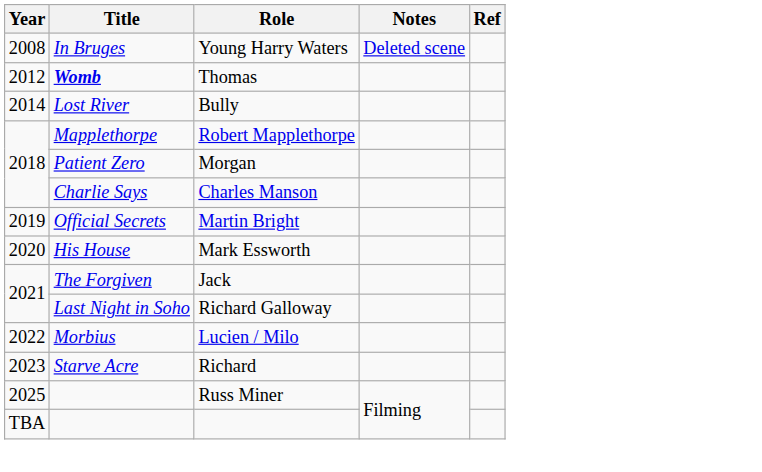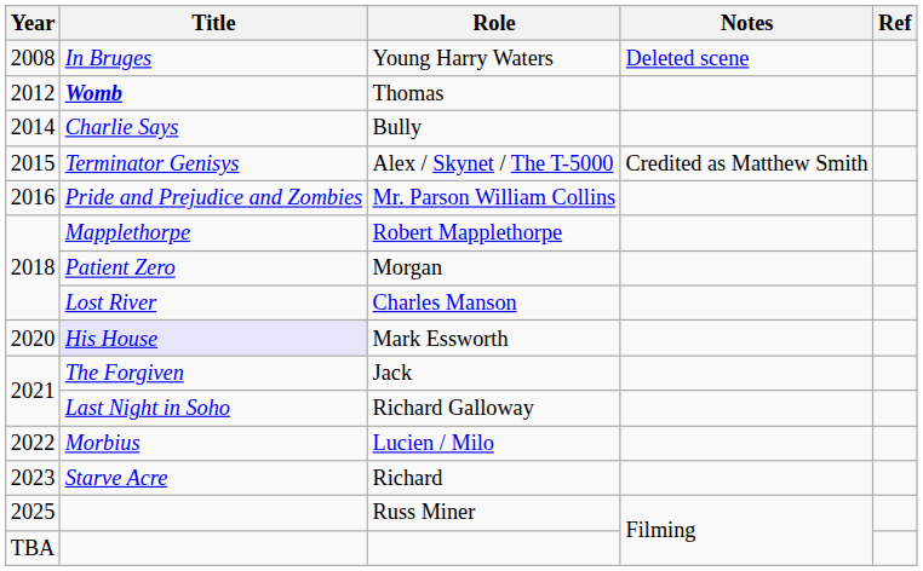 <table class="wikitable sortable">
 <tr>
 <th>Year</th>
 <th>Title</th>
 <th>Role</th>
 <th class="unsortable">Notes</th>
 <th>Ref</th>
 </tr>
 <tr>
 <td>2008</td>
 <td><em><a href='#'>In Bruges</a></em></td>
 <td>Young Harry Waters</td>
 <td><a href='#'>Deleted scene</a></td>
 <td></td>
 </tr>
 <tr>
 <td>2012</td>
 <td><strong><em><a href='#'>Womb</a></em></strong></td>
 <td>Thomas</td>
 <td></td>
 <td></td>
 </tr>
 <tr>
 <td>2014</td>
-<td><em><a href='#'>Lost River</a></em></td>
+<td><em><a href='#'>Charlie Says</a></em></td>
 <td>Bully</td>
+<td></td>
+<td></td>
+</tr>
+<tr>
+<td>2015</td>
+<td><em><a href='#'>Terminator Genisys</a></em></td>
+<td>Alex / <a href='#'>Skynet</a> / <a href='#'>The T-5000</a></td>
+<td>Credited as Matthew Smith</td>
+<td></td>
+</tr>
+<tr>
+<td>2016</td>
+<td><em><a href='#'>Pride and Prejudice and Zombies</a></em></td>
+<td><a href='#'>Mr. Parson William Collins</a></td>
 <td></td>
 <td></td>
 </tr>
 <tr>
 <td rowspan="3">2018</td>
 <td><em><a href='#'>Mapplethorpe</a></em></td>
 <td><a href='#'>Robert Mapplethorpe</a></td>
 <td></td>
 <td></td>
 </tr>
 <tr>
 <td><em><a href='#'>Patient Zero</a></em></td>
 <td>Morgan</td>
 <td></td>
 <td></td>
 </tr>
 <tr>
-<td><em><a href='#'>Charlie Says</a></em></td>
+<td><em><a href='#'>Lost River</a></em></td>
 <td><a href='#'>Charles Manson</a></td>
 <td></td>
 <td></td>
 </tr>
 <tr>
-<td>2019</td>
-<td><em><a href='#'>Official Secrets</a></em></td>
-<td><a href='#'>Martin Bright</a></td>
-<td></td>
-<td></td>
-</tr>
-<tr>
 <td>2020</td>
-<td><em><a href='#'>His House</a></em></td>
+<td style="background: lavender;"><em><a href='#'>His House</a></em></td>
 <td>Mark Essworth</td>
 <td></td>
 <td></td>
 </tr>
 <tr>
 <td rowspan="2">2021</td>
 <td><em><a href='#'>The Forgiven</a></em></td>
 <td>Jack</td>
 <td></td>
 <td></td>
 </tr>
 <tr>
 <td><em><a href='#'>Last Night in Soho</a></em></td>
 <td>Richard Galloway</td>
 <td></td>
 <td></td>
 </tr>
 <tr>
 <td>2022</td>
 <td><em><a href='#'>Morbius</a></em></td>
 <td><a href='#'>Lucien / Milo</a></td>
 <td></td>
 <td></td>
 </tr>
 <tr>
 <td>2023</td>
 <td><em><a href='#'>Starve Acre</a></em></td>
 <td>Richard</td>
 <td></td>
 <td></td>
 </tr>
 <tr>
 <td>2025</td>
 <td></td>
 <td>Russ Miner</td>
 <td rowspan="2">Filming</td>
 <td></td>
 </tr>
 <tr>
 <td>TBA</td>
 <td></td>
 <td></td>
 <td></td>
 </tr>
 </table>
